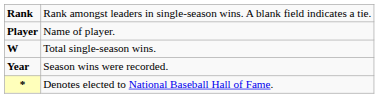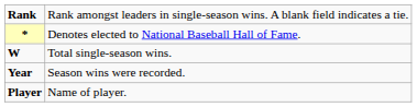 <table class="wikitable">
 <tr>
 <td><strong>Rank</strong></td>
 <td>Rank amongst leaders in single-season wins.  A blank field indicates a tie.</td>
 </tr>
 <tr>
-<td><strong>Player</strong></td>
-<td>Name of player.</td>
+<th scope="row" style="background-color:#ffffbb">*</th>
+<td>Denotes elected to <a href='#'>National Baseball Hall of Fame</a>. <br></td>
 </tr>
 <tr>
 <td><strong>W</strong></td>
 <td>Total single-season wins.</td>
 </tr>
 <tr>
 <td><strong>Year</strong></td>
 <td>Season wins were recorded.</td>
 </tr>
 <tr>
-<th scope="row" style="background-color:#ffffbb">*</th>
-<td>Denotes elected to <a href='#'>National Baseball Hall of Fame</a>. <br></td>
+<td><strong>Player</strong></td>
+<td>Name of player.</td>
 </tr>
 </table>
